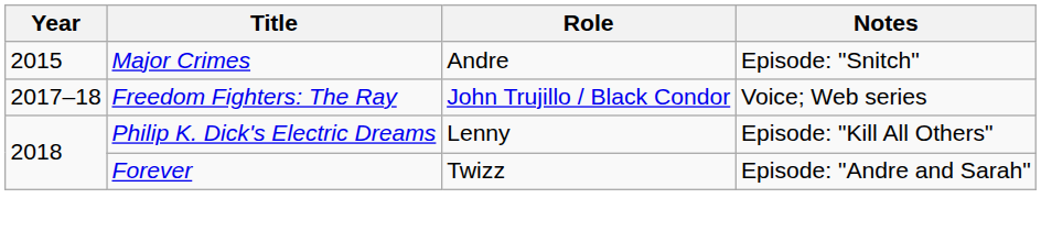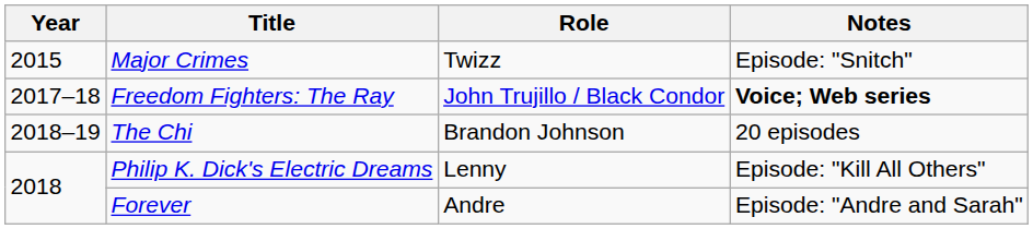 <table class="wikitable">
 <tr>
 <th>Year</th>
 <th>Title</th>
 <th>Role</th>
 <th class="unsortable">Notes</th>
 </tr>
 <tr>
 <td>2015</td>
 <td><em><a href='#'>Major Crimes</a></em></td>
-<td>Andre</td>
+<td>Twizz</td>
 <td>Episode: "Snitch"</td>
 </tr>
 <tr>
 <td>2017–18</td>
 <td><em><a href='#'>Freedom Fighters: The Ray</a></em></td>
 <td><a href='#'>John Trujillo / Black Condor</a></td>
-<td>Voice; Web series</td>
+<td><strong>Voice; Web series</strong></td>
+</tr>
+<tr>
+<td>2018–19</td>
+<td><em><a href='#'>The Chi</a></em></td>
+<td>Brandon Johnson</td>
+<td>20 episodes</td>
 </tr>
 <tr>
 <td rowspan="2">2018</td>
 <td><em><a href='#'>Philip K. Dick's Electric Dreams</a></em></td>
 <td>Lenny</td>
 <td>Episode: "Kill All Others"</td>
 </tr>
 <tr>
 <td><em><a href='#'>Forever</a></em></td>
-<td>Twizz</td>
+<td>Andre</td>
 <td>Episode: "Andre and Sarah"</td>
 </tr>
 </table>
